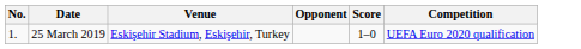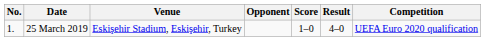 <table class="wikitable">
 <tr>
 <th>No.</th>
 <th>Date</th>
 <th>Venue</th>
 <th>Opponent</th>
 <th>Score</th>
+<th>Result</th>
 <th>Competition</th>
 </tr>
 <tr>
 <td>1.</td>
 <td>25 March 2019</td>
 <td><a href='#'>Eskişehir Stadium</a>, <a href='#'>Eskişehir</a>, Turkey</td>
 <td></td>
 <td align=center>1–0</td>
+<td align=center>4–0</td>
 <td><a href='#'>UEFA Euro 2020 qualification</a></td>
 </tr>
 </table>
